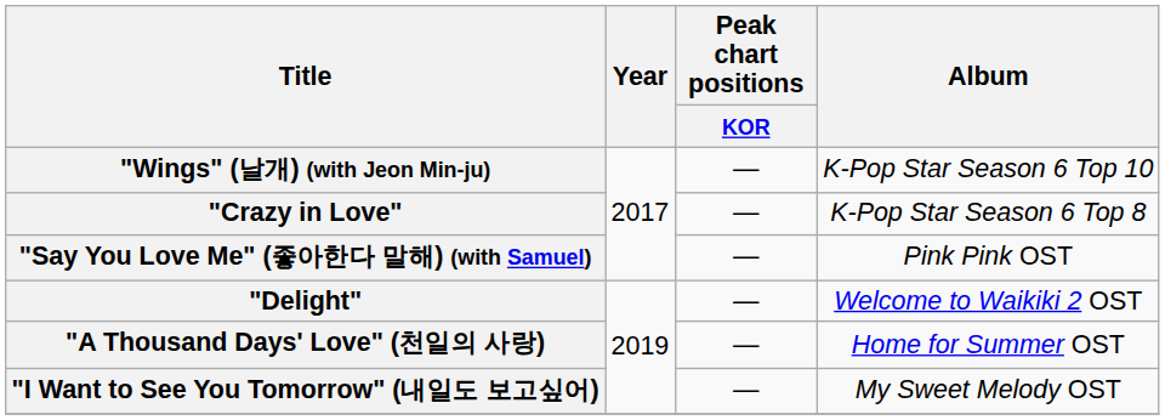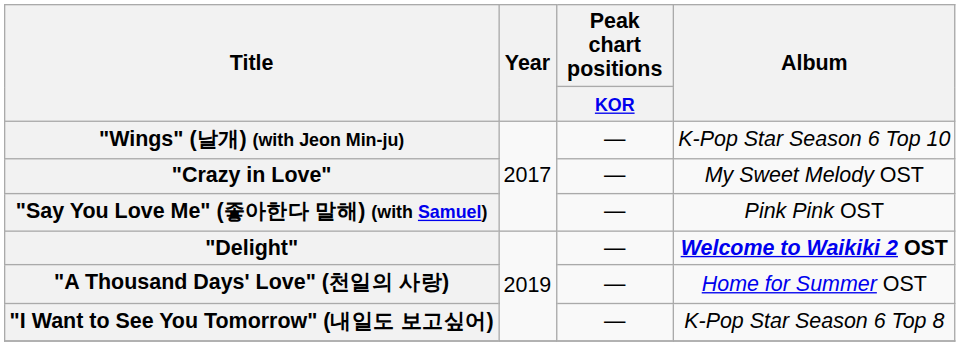 <table class="wikitable plainrowheaders" style="text-align:center;">
 <tr>
 <th scope="col" rowspan="2">Title</th>
 <th scope="col" rowspan="2">Year</th>
 <th scope="col" colspan="1" style="width:5em;">Peak chart positions</th>
 <th scope="col" rowspan="2">Album</th>
 </tr>
 <tr>
 <th><small><a href='#'>KOR</a></small></th>
 </tr>
 <tr>
 <th scope="row">"Wings" (날개) <small>(with Jeon Min-ju)</small></th>
 <td rowspan="3">2017</td>
 <td>—</td>
 <td><em>K-Pop Star Season 6 Top 10</em></td>
 </tr>
 <tr>
 <th scope="row">"Crazy in Love"</th>
 <td>—</td>
-<td><em>K-Pop Star Season 6 Top 8</em></td>
+<td><em>My Sweet Melody</em> OST</td>
 </tr>
 <tr>
 <th scope="row">"Say You Love Me" (좋아한다 말해) <small>(with <a href='#'>Samuel</a>)</small></th>
 <td>—</td>
 <td><em>Pink Pink</em> OST</td>
 </tr>
 <tr>
 <th scope="row">"Delight"</th>
 <td rowspan="3">2019</td>
 <td>—</td>
-<td><em><a href='#'>Welcome to Waikiki 2</a></em> OST</td>
+<td><strong><em><a href='#'>Welcome to Waikiki 2</a></em> OST</strong></td>
 </tr>
 <tr>
 <th scope="row">"A Thousand Days' Love" (천일의 사랑)</th>
 <td>—</td>
 <td><em><a href='#'>Home for Summer</a></em> OST</td>
 </tr>
 <tr>
 <th scope="row">"I Want to See You Tomorrow" (내일도 보고싶어)</th>
 <td>—</td>
-<td><em>My Sweet Melody</em> OST</td>
+<td><em>K-Pop Star Season 6 Top 8</em></td>
 </tr>
 <tr>
 </tr>
 </table>
